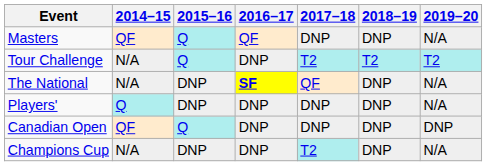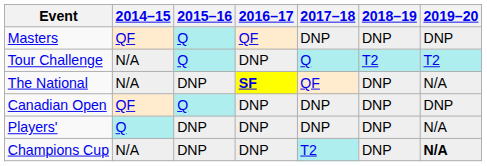 <table class="wikitable" style="font-size:95%;">
 <tr>
 <th>Event</th>
 <th><a href='#'>2014–15</a></th>
 <th><a href='#'>2015–16</a></th>
 <th><a href='#'>2016–17</a></th>
 <th><a href='#'>2017–18</a></th>
 <th><a href='#'>2018–19</a></th>
 <th><a href='#'>2019–20</a></th>
 </tr>
 <tr>
 <td><a href='#'>Masters</a></td>
 <td style="background:#ffebcd;"><a href='#'>QF</a></td>
 <td style="background:#afeeee;"><a href='#'>Q</a></td>
 <td style="background:#ffebcd;"><a href='#'>QF</a></td>
 <td style="background:#EFEFEF;">DNP</td>
 <td style="background:#EFEFEF;">DNP</td>
-<td style="background:#EFEFEF;">N/A</td>
+<td style="background:#EFEFEF;">DNP</td>
 </tr>
 <tr>
 <td><a href='#'>Tour Challenge</a></td>
 <td style="background:#EFEFEF;">N/A</td>
 <td style="background:#afeeee;"><a href='#'>Q</a></td>
 <td style="background:#EFEFEF;">DNP</td>
-<td style="background:#afeeee;"><a href='#'>T2</a></td>
+<td style="background:#afeeee;"><a href='#'>Q</a></td>
 <td style="background:#afeeee;"><a href='#'>T2</a></td>
 <td style="background:#afeeee;"><a href='#'>T2</a></td>
 </tr>
 <tr>
 <td><a href='#'>The National</a></td>
 <td style="background:#EFEFEF;">N/A</td>
 <td style="background:#EFEFEF;">DNP</td>
 <td style="background:yellow;"><strong><a href='#'>SF</a></strong></td>
 <td style="background:#ffebcd;"><a href='#'>QF</a></td>
 <td style="background:#EFEFEF;">DNP</td>
 <td style="background:#EFEFEF;">N/A</td>
 </tr>
 <tr>
+<td><a href='#'>Canadian Open</a></td>
+<td style="background:#ffebcd;"><a href='#'>QF</a></td>
+<td style="background:#afeeee;"><a href='#'>Q</a></td>
+<td style="background:#EFEFEF;">DNP</td>
+<td style="background:#EFEFEF;">DNP</td>
+<td style="background:#EFEFEF;">DNP</td>
+<td style="background:#EFEFEF;">DNP</td>
+</tr>
+<tr>
 <td><a href='#'>Players'</a></td>
 <td style="background:#afeeee;"><a href='#'>Q</a></td>
 <td style="background:#EFEFEF;">DNP</td>
 <td style="background:#EFEFEF;">DNP</td>
 <td style="background:#EFEFEF;">DNP</td>
 <td style="background:#EFEFEF;">DNP</td>
 <td style="background:#EFEFEF;">N/A</td>
 </tr>
 <tr>
-<td><a href='#'>Canadian Open</a></td>
-<td style="background:#ffebcd;"><a href='#'>QF</a></td>
-<td style="background:#afeeee;"><a href='#'>Q</a></td>
-<td style="background:#EFEFEF;">DNP</td>
-<td style="background:#EFEFEF;">DNP</td>
-<td style="background:#EFEFEF;">DNP</td>
-<td style="background:#EFEFEF;">DNP</td>
-</tr>
-<tr>
 <td><a href='#'>Champions Cup</a></td>
 <td style="background:#EFEFEF;">N/A</td>
 <td style="background:#EFEFEF;">DNP</td>
 <td style="background:#EFEFEF;">DNP</td>
 <td style="background:#afeeee;"><a href='#'>T2</a></td>
 <td style="background:#EFEFEF;">DNP</td>
-<td style="background:#EFEFEF;">N/A</td>
+<td style="background:#EFEFEF;"><strong>N/A</strong></td>
 </tr>
 </table>
